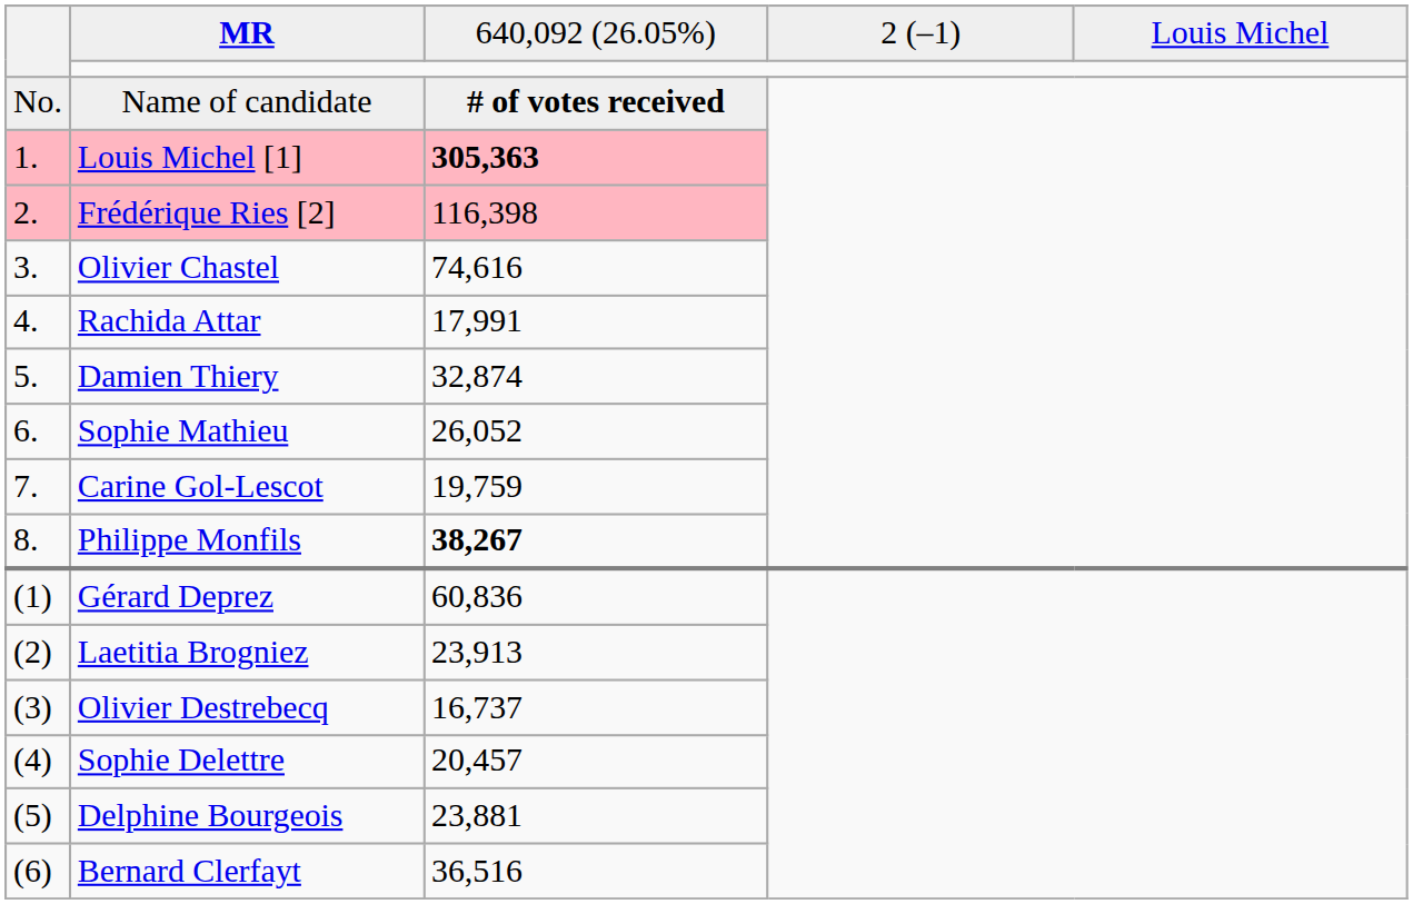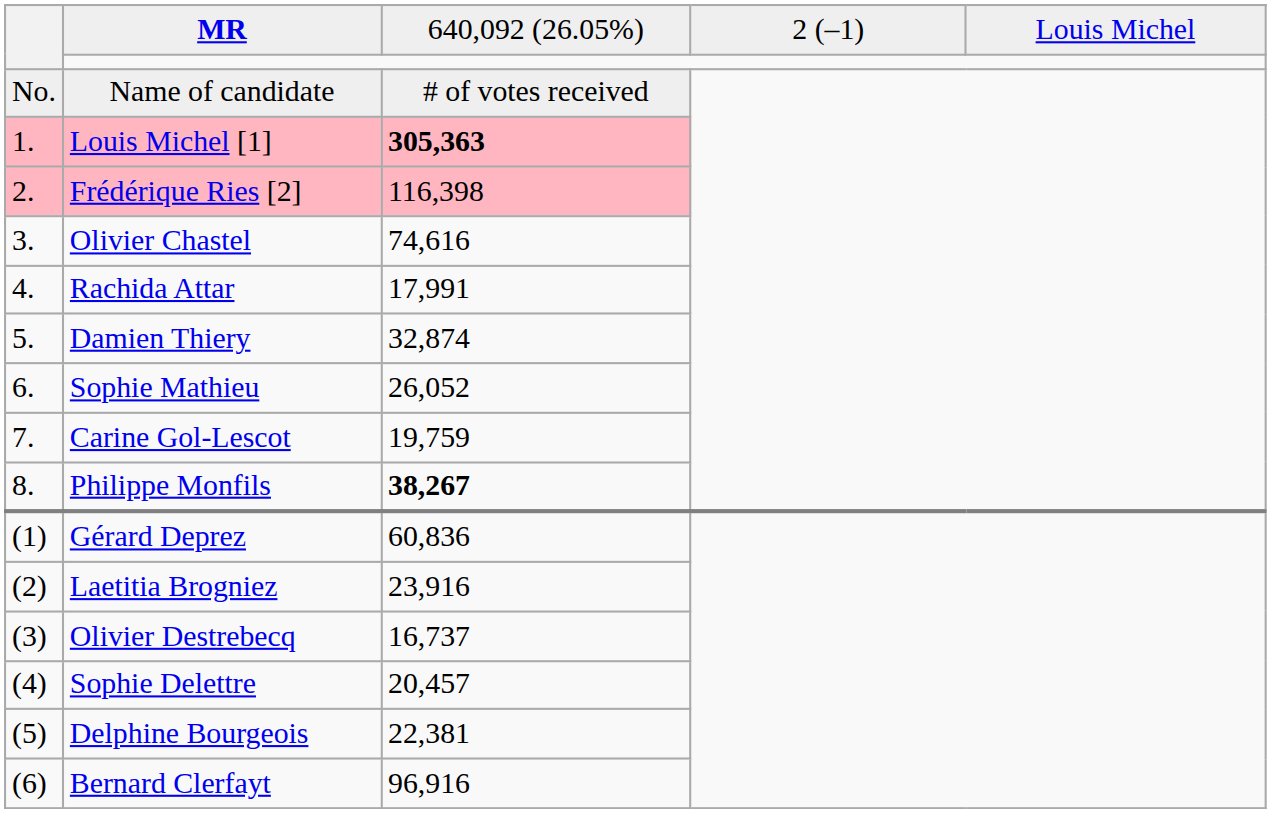 <table class="wikitable collapsible collapsed" style=text-align:left;font-size:90%>
 <tr>
 <th rowspan=2></th>
 <td bgcolor=efefef width=200 align=center><strong> <a href='#'>MR</a></strong></td>
 <td bgcolor=efefef width=200 align=center>640,092 (26.05%)</td>
 <td bgcolor=efefef width=200 align=center>2 (–1)</td>
 <td bgcolor=efefef width=200 align=center><a href='#'>Louis Michel</a></td>
 </tr>
 <tr>
 <td colspan=4 bgcolor=></td>
 </tr>
 <tr>
 <td bgcolor=efefef align=center>No.</td>
 <td bgcolor=efefef align=center>Name of candidate</td>
-<td bgcolor=efefef align=center><strong># of votes received</strong></td>
+<td bgcolor=efefef align=center># of votes received</td>
 </tr>
 <tr bgcolor=lightpink>
 <td>1.</td>
 <td><a href='#'>Louis Michel</a> [1]</td>
 <td><strong>305,363</strong></td>
 </tr>
 <tr bgcolor=lightpink>
 <td>2.</td>
 <td><a href='#'>Frédérique Ries</a> [2]</td>
 <td>116,398</td>
 </tr>
 <tr>
 <td>3.</td>
 <td><a href='#'>Olivier Chastel</a></td>
 <td>74,616</td>
 </tr>
 <tr>
 <td>4.</td>
 <td><a href='#'>Rachida Attar</a></td>
 <td>17,991</td>
 </tr>
 <tr>
 <td>5.</td>
 <td><a href='#'>Damien Thiery</a></td>
 <td>32,874</td>
 </tr>
 <tr>
 <td>6.</td>
 <td><a href='#'>Sophie Mathieu</a></td>
 <td>26,052</td>
 </tr>
 <tr>
 <td>7.</td>
 <td><a href='#'>Carine Gol-Lescot</a></td>
 <td>19,759</td>
 </tr>
 <tr>
 <td>8.</td>
 <td><a href='#'>Philippe Monfils</a></td>
 <td><strong>38,267</strong></td>
 </tr>
 <tr style="border-top:2px solid gray;">
 <td>(1)</td>
 <td><a href='#'>Gérard Deprez</a></td>
 <td>60,836</td>
 </tr>
 <tr>
 <td>(2)</td>
 <td><a href='#'>Laetitia Brogniez</a></td>
-<td>23,913</td>
+<td>23,916</td>
 </tr>
 <tr>
 <td>(3)</td>
 <td><a href='#'>Olivier Destrebecq</a></td>
 <td>16,737</td>
 </tr>
 <tr>
 <td>(4)</td>
 <td><a href='#'>Sophie Delettre</a></td>
 <td>20,457</td>
 </tr>
 <tr>
 <td>(5)</td>
 <td><a href='#'>Delphine Bourgeois</a></td>
-<td>23,881</td>
+<td>22,381</td>
 </tr>
 <tr>
 <td>(6)</td>
 <td><a href='#'>Bernard Clerfayt</a></td>
-<td>36,516</td>
+<td>96,916</td>
 </tr>
 </table>
